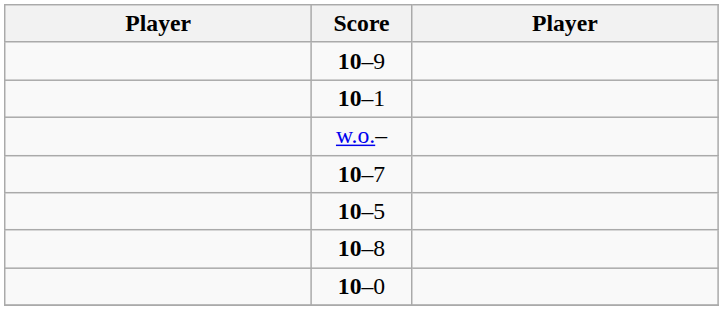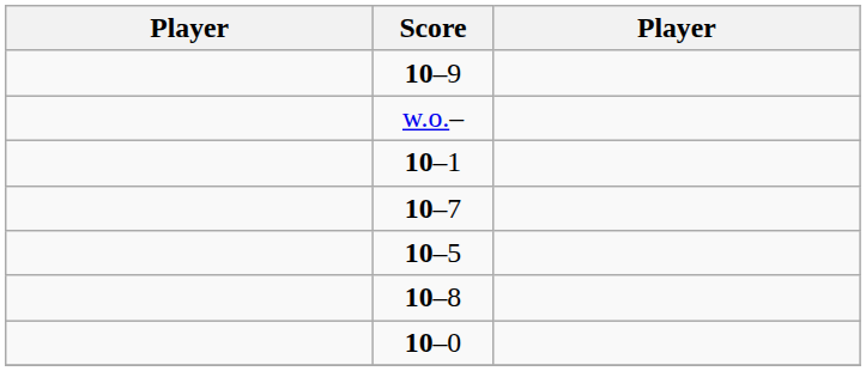 <table class="wikitable ">
 <tr>
 <th width=200>Player</th>
 <th width=60>Score</th>
 <th width=200>Player</th>
 </tr>
 <tr>
 <td><strong></strong></td>
 <td style="text-align:center;"><strong>10</strong>–9</td>
 <td></td>
 </tr>
 <tr>
 <td><strong></strong></td>
-<td style="text-align:center;"><strong>10</strong>–1</td>
+<td style="text-align:center;"><a href='#'>w.o.</a>–</td>
 <td></td>
 </tr>
 <tr>
 <td><strong></strong></td>
-<td style="text-align:center;"><a href='#'>w.o.</a>–</td>
+<td style="text-align:center;"><strong>10</strong>–1</td>
 <td></td>
 </tr>
 <tr>
 <td><strong></strong></td>
 <td style="text-align:center;"><strong>10</strong>–7</td>
 <td></td>
 </tr>
 <tr>
 <td><strong></strong></td>
 <td style="text-align:center;"><strong>10</strong>–5</td>
 <td></td>
 </tr>
 <tr>
 <td><strong></strong></td>
 <td style="text-align:center;"><strong>10</strong>–8</td>
 <td></td>
 </tr>
 <tr>
 <td><strong></strong></td>
 <td style="text-align:center;"><strong>10</strong>–0</td>
 <td></td>
 </tr>
 <tr>
 </tr>
 </table>
